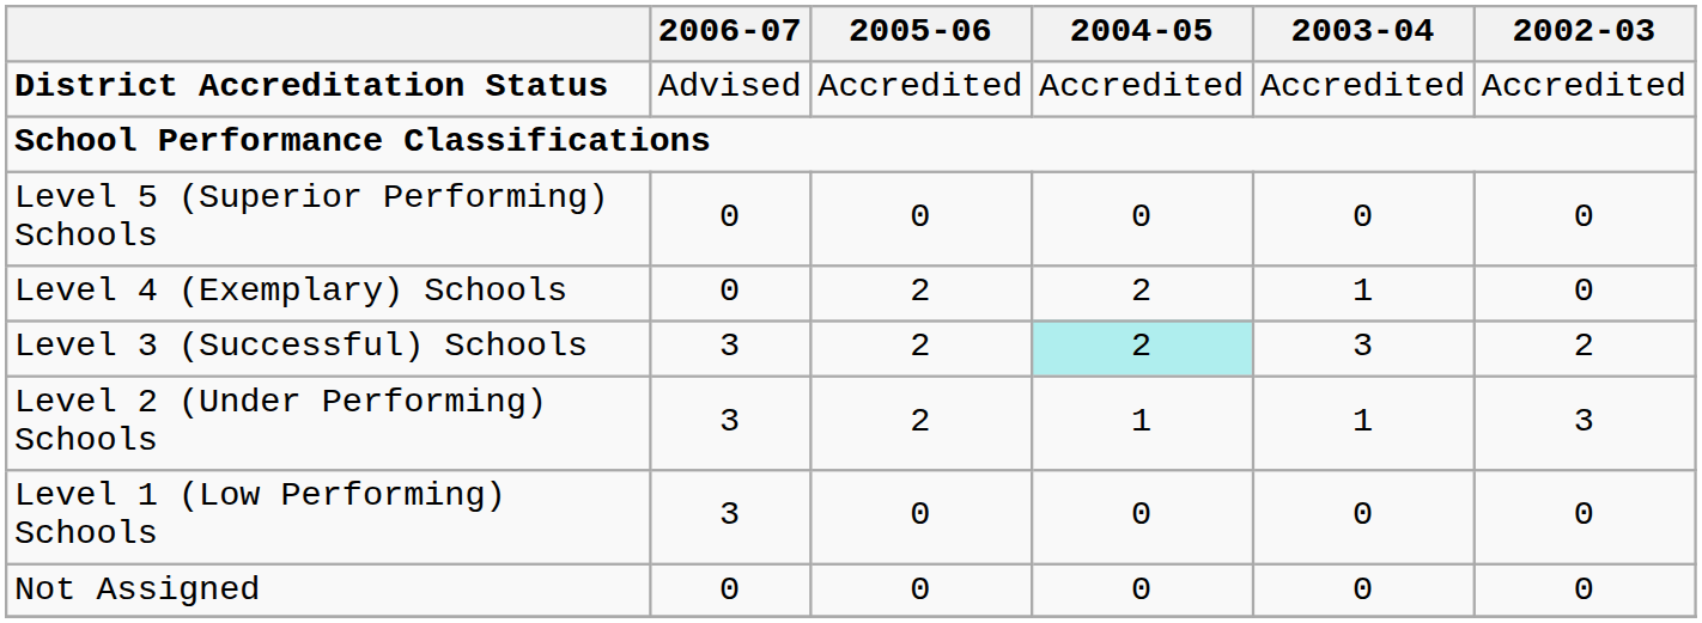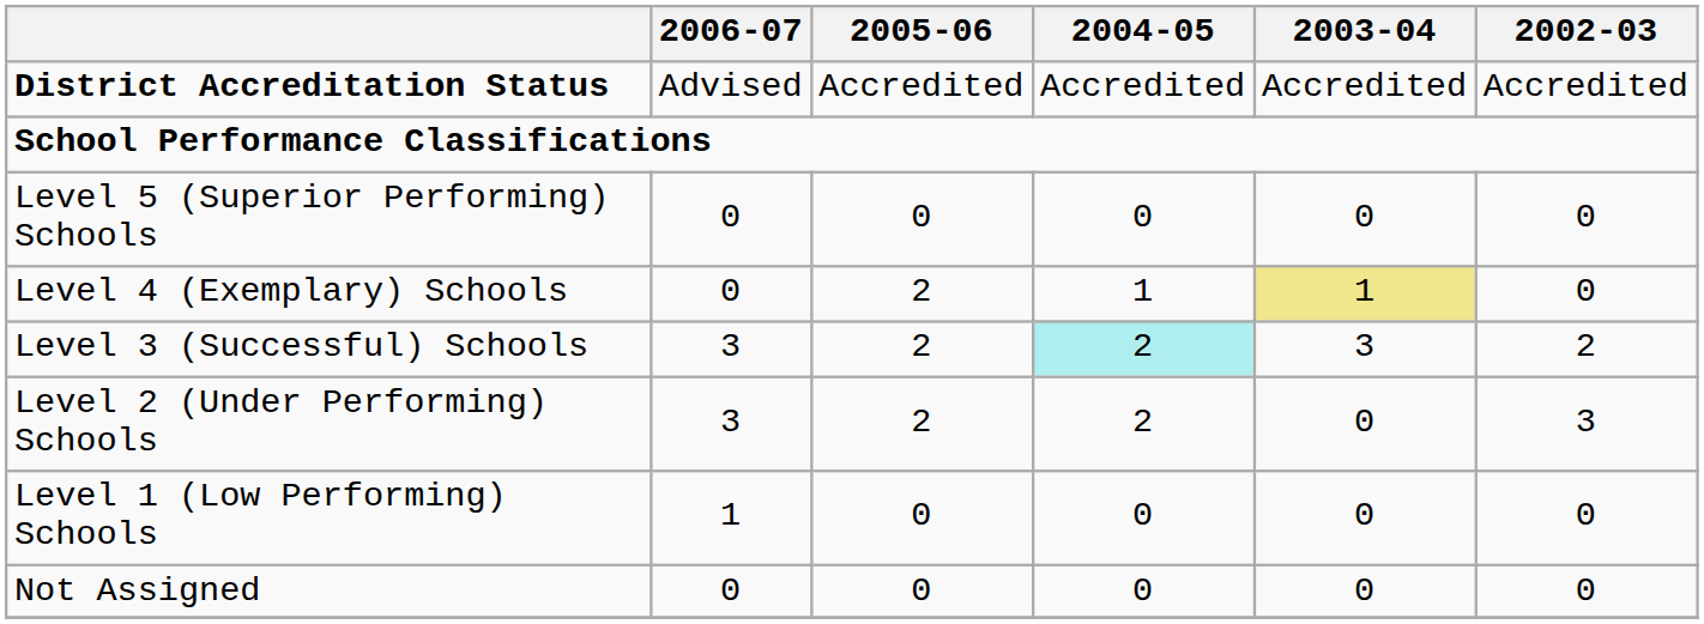 <table class="wikitable" style="font-size: 95%;">
 <tr>
 <th></th>
 <th>2006-07</th>
 <th>2005-06</th>
 <th>2004-05</th>
 <th>2003-04</th>
 <th>2002-03</th>
 </tr>
 <tr>
 <td align="left"><strong>District Accreditation Status</strong></td>
 <td align="center">Advised</td>
 <td align="center">Accredited</td>
 <td align="center">Accredited</td>
 <td align="center">Accredited</td>
 <td align="center">Accredited</td>
 </tr>
 <tr>
 <td align="left" colspan="6"><strong>School Performance Classifications</strong></td>
 </tr>
 <tr>
 <td align="left">Level 5 (Superior Performing) Schools</td>
 <td align="center">0</td>
 <td align="center">0</td>
 <td align="center">0</td>
 <td align="center">0</td>
 <td align="center">0</td>
 </tr>
 <tr>
 <td align="left">Level 4 (Exemplary) Schools</td>
 <td align="center">0</td>
 <td align="center">2</td>
-<td align="center">2</td>
 <td align="center">1</td>
+<td align="center" style="background: khaki;">1</td>
 <td align="center">0</td>
 </tr>
 <tr>
 <td align="left">Level 3 (Successful) Schools</td>
 <td align="center">3</td>
 <td align="center">2</td>
 <td align="center" style="background: paleturquoise;">2</td>
 <td align="center">3</td>
 <td align="center">2</td>
 </tr>
 <tr>
 <td align="left">Level 2 (Under Performing) Schools</td>
 <td align="center">3</td>
 <td align="center">2</td>
-<td align="center">1</td>
-<td align="center">1</td>
+<td align="center">2</td>
+<td align="center">0</td>
 <td align="center">3</td>
 </tr>
 <tr>
 <td align="left">Level 1 (Low Performing) Schools</td>
-<td align="center">3</td>
+<td align="center">1</td>
 <td align="center">0</td>
 <td align="center">0</td>
 <td align="center">0</td>
 <td align="center">0</td>
 </tr>
 <tr>
 <td align="left">Not Assigned</td>
 <td align="center">0</td>
 <td align="center">0</td>
 <td align="center">0</td>
 <td align="center">0</td>
 <td align="center">0</td>
 </tr>
 <tr>
 </tr>
 </table>
